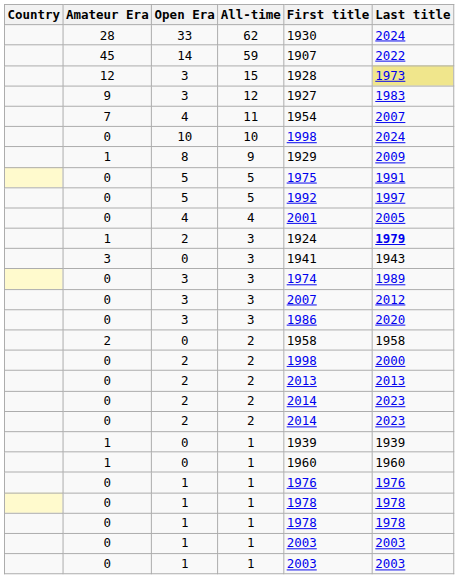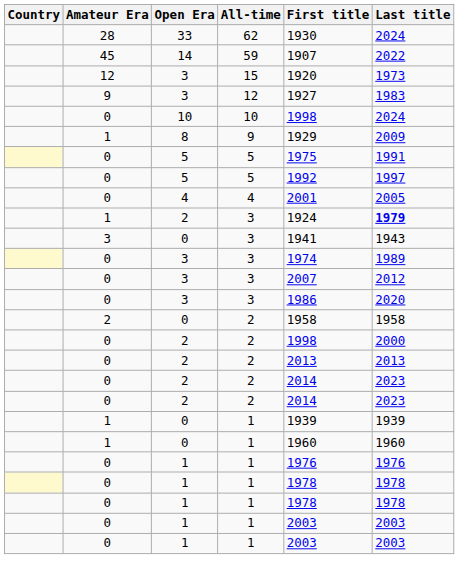 <table class="wikitable sortable">
 <tr>
 <th>Country</th>
 <th>Amateur Era</th>
 <th>Open Era</th>
 <th>All-time</th>
 <th>First title</th>
 <th>Last title</th>
 </tr>
 <tr>
 <td></td>
 <td style="text-align:center;">28</td>
 <td style="text-align:center;">33</td>
 <td style="text-align:center;">62</td>
 <td>1930</td>
 <td><a href='#'>2024</a></td>
 </tr>
 <tr>
 <td></td>
 <td style="text-align:center;">45</td>
 <td style="text-align:center;">14</td>
 <td style="text-align:center;">59</td>
 <td>1907</td>
 <td><a href='#'>2022</a></td>
 </tr>
 <tr>
 <td></td>
 <td style="text-align:center;">12</td>
 <td style="text-align:center;">3</td>
 <td style="text-align:center;">15</td>
-<td>1928</td>
-<td style="background: khaki;"><a href='#'>1973</a></td>
+<td>1920</td>
+<td><a href='#'>1973</a></td>
 </tr>
 <tr>
 <td></td>
 <td style="text-align:center;">9</td>
 <td style="text-align:center;">3</td>
 <td style="text-align:center;">12</td>
 <td>1927</td>
 <td><a href='#'>1983</a></td>
-</tr>
-<tr>
-<td></td>
-<td style="text-align:center;">7</td>
-<td style="text-align:center;">4</td>
-<td style="text-align:center;">11</td>
-<td>1954</td>
-<td><a href='#'>2007</a></td>
 </tr>
 <tr>
 <td></td>
 <td style="text-align:center;">0</td>
 <td style="text-align:center;">10</td>
 <td style="text-align:center;">10</td>
 <td><a href='#'>1998</a></td>
 <td><a href='#'>2024</a></td>
 </tr>
 <tr>
 <td></td>
 <td style="text-align:center;">1</td>
 <td style="text-align:center;">8</td>
 <td style="text-align:center;">9</td>
 <td>1929</td>
 <td><a href='#'>2009</a></td>
 </tr>
 <tr>
 <td style="background: #FFFACD"></td>
 <td style="text-align:center;">0</td>
 <td style="text-align:center;">5</td>
 <td style="text-align:center;">5</td>
 <td><a href='#'>1975</a></td>
 <td><a href='#'>1991</a></td>
 </tr>
 <tr>
 <td></td>
 <td style="text-align:center;">0</td>
 <td style="text-align:center;">5</td>
 <td style="text-align:center;">5</td>
 <td><a href='#'>1992</a></td>
 <td><a href='#'>1997</a></td>
 </tr>
 <tr>
 <td></td>
 <td style="text-align:center;">0</td>
 <td style="text-align:center;">4</td>
 <td style="text-align:center;">4</td>
 <td><a href='#'>2001</a></td>
 <td><a href='#'>2005</a></td>
 </tr>
 <tr>
 <td></td>
 <td style="text-align:center;">1</td>
 <td style="text-align:center;">2</td>
 <td style="text-align:center;">3</td>
 <td>1924</td>
 <td><strong><a href='#'>1979</a></strong></td>
 </tr>
 <tr>
 <td></td>
 <td style="text-align:center;">3</td>
 <td style="text-align:center;">0</td>
 <td style="text-align:center;">3</td>
 <td>1941</td>
 <td>1943</td>
 </tr>
 <tr>
 <td style="background: #FFFACD"></td>
 <td style="text-align:center;">0</td>
 <td style="text-align:center;">3</td>
 <td style="text-align:center;">3</td>
 <td><a href='#'>1974</a></td>
 <td><a href='#'>1989</a></td>
 </tr>
 <tr>
 <td></td>
 <td style="text-align:center;">0</td>
 <td style="text-align:center;">3</td>
 <td style="text-align:center;">3</td>
 <td><a href='#'>2007</a></td>
 <td><a href='#'>2012</a></td>
 </tr>
 <tr>
 <td></td>
 <td style="text-align:center;">0</td>
 <td style="text-align:center;">3</td>
 <td style="text-align:center;">3</td>
 <td><a href='#'>1986</a></td>
 <td><a href='#'>2020</a></td>
 </tr>
 <tr>
 <td></td>
 <td style="text-align:center;">2</td>
 <td style="text-align:center;">0</td>
 <td style="text-align:center;">2</td>
 <td>1958</td>
 <td>1958</td>
 </tr>
 <tr>
 <td></td>
 <td style="text-align:center;">0</td>
 <td style="text-align:center;">2</td>
 <td style="text-align:center;">2</td>
 <td><a href='#'>1998</a></td>
 <td><a href='#'>2000</a></td>
 </tr>
 <tr>
 <td></td>
 <td style="text-align:center;">0</td>
 <td style="text-align:center;">2</td>
 <td style="text-align:center;">2</td>
 <td><a href='#'>2013</a></td>
 <td><a href='#'>2013</a></td>
 </tr>
 <tr>
 <td></td>
 <td style="text-align:center;">0</td>
 <td style="text-align:center;">2</td>
 <td style="text-align:center;">2</td>
 <td><a href='#'>2014</a></td>
 <td><a href='#'>2023</a></td>
 </tr>
 <tr>
 <td></td>
 <td style="text-align:center;">0</td>
 <td style="text-align:center;">2</td>
 <td style="text-align:center;">2</td>
 <td><a href='#'>2014</a></td>
 <td><a href='#'>2023</a></td>
 </tr>
 <tr>
 <td></td>
 <td style="text-align:center;">1</td>
 <td style="text-align:center;">0</td>
 <td style="text-align:center;">1</td>
 <td>1939</td>
 <td>1939</td>
 </tr>
 <tr>
 <td></td>
 <td style="text-align:center;">1</td>
 <td style="text-align:center;">0</td>
 <td style="text-align:center;">1</td>
 <td>1960</td>
 <td>1960</td>
 </tr>
 <tr>
 <td></td>
 <td style="text-align:center;">0</td>
 <td style="text-align:center;">1</td>
 <td style="text-align:center;">1</td>
 <td><a href='#'>1976</a></td>
 <td><a href='#'>1976</a></td>
 </tr>
 <tr>
 <td style="background: #FFFACD"></td>
 <td style="text-align:center;">0</td>
 <td style="text-align:center;">1</td>
 <td style="text-align:center;">1</td>
 <td><a href='#'>1978</a></td>
 <td><a href='#'>1978</a></td>
 </tr>
 <tr>
 <td></td>
 <td style="text-align:center;">0</td>
 <td style="text-align:center;">1</td>
 <td style="text-align:center;">1</td>
 <td><a href='#'>1978</a></td>
 <td><a href='#'>1978</a></td>
 </tr>
 <tr>
 <td></td>
 <td style="text-align:center;">0</td>
 <td style="text-align:center;">1</td>
 <td style="text-align:center;">1</td>
 <td><a href='#'>2003</a></td>
 <td><a href='#'>2003</a></td>
 </tr>
 <tr>
 <td></td>
 <td style="text-align:center;">0</td>
 <td style="text-align:center;">1</td>
 <td style="text-align:center;">1</td>
 <td><a href='#'>2003</a></td>
 <td><a href='#'>2003</a></td>
 </tr>
 </table>
